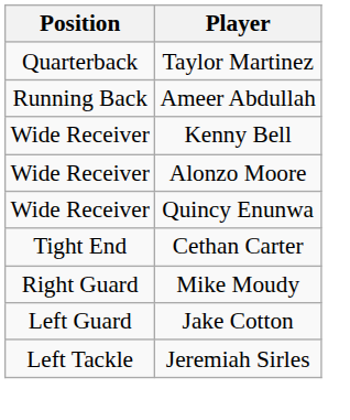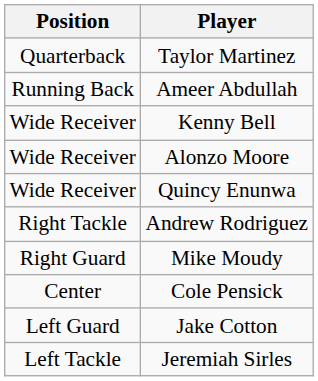 <table class="wikitable" style="text-align: center;">
 <tr>
 <th>Position</th>
 <th>Player</th>
 </tr>
 <tr>
 <td>Quarterback</td>
 <td>Taylor Martinez</td>
 </tr>
 <tr>
 <td>Running Back</td>
 <td>Ameer Abdullah</td>
 </tr>
 <tr>
 <td>Wide Receiver</td>
 <td>Kenny Bell</td>
 </tr>
 <tr>
 <td>Wide Receiver</td>
 <td>Alonzo Moore</td>
 </tr>
 <tr>
 <td>Wide Receiver</td>
 <td>Quincy Enunwa</td>
 </tr>
 <tr>
-<td>Tight End</td>
-<td>Cethan Carter</td>
+<td>Right Tackle</td>
+<td>Andrew Rodriguez</td>
 </tr>
 <tr>
 <td>Right Guard</td>
 <td>Mike Moudy</td>
+</tr>
+<tr>
+<td>Center</td>
+<td>Cole Pensick</td>
 </tr>
 <tr>
 <td>Left Guard</td>
 <td>Jake Cotton</td>
 </tr>
 <tr>
 <td>Left Tackle</td>
 <td>Jeremiah Sirles</td>
 </tr>
 </table>
